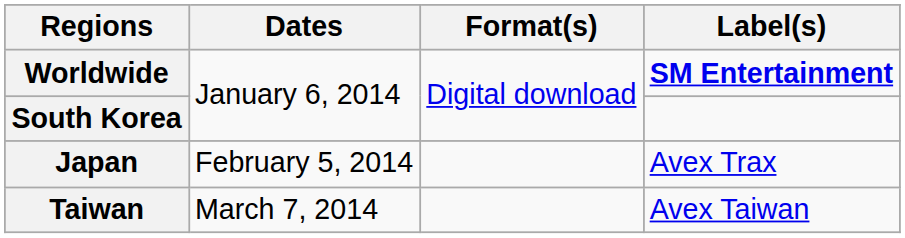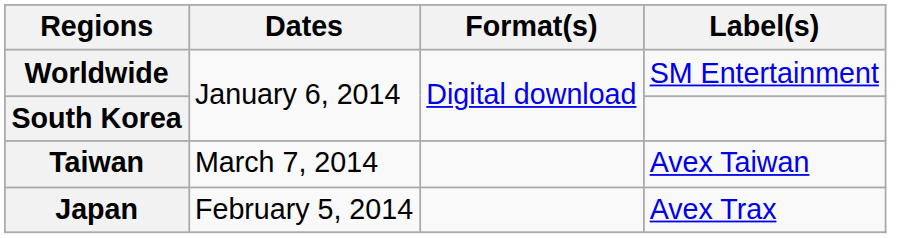 <table class="wikitable plainrowheaders">
 <tr>
 <th scope="col">Regions</th>
 <th scope="col">Dates</th>
 <th scope="col">Format(s)</th>
 <th scope="col">Label(s)</th>
 </tr>
 <tr>
 <th scope="row">Worldwide</th>
 <td rowspan="2">January 6, 2014</td>
 <td rowspan="2"><a href='#'>Digital download</a></td>
-<td><strong><a href='#'>SM Entertainment</a></strong></td>
+<td><a href='#'>SM Entertainment</a></td>
 </tr>
 <tr>
 <th scope="row">South Korea</th>
 <td></td>
+</tr>
+<tr>
+<th scope="row">Taiwan</th>
+<td>March 7, 2014</td>
+<td></td>
+<td><a href='#'>Avex Taiwan</a></td>
 </tr>
 <tr>
 <th scope="row">Japan</th>
 <td>February 5, 2014</td>
 <td></td>
 <td><a href='#'>Avex Trax</a></td>
 </tr>
-<tr>
-<th scope="row">Taiwan</th>
-<td>March 7, 2014</td>
-<td></td>
-<td><a href='#'>Avex Taiwan</a></td>
-</tr>
 </table>
